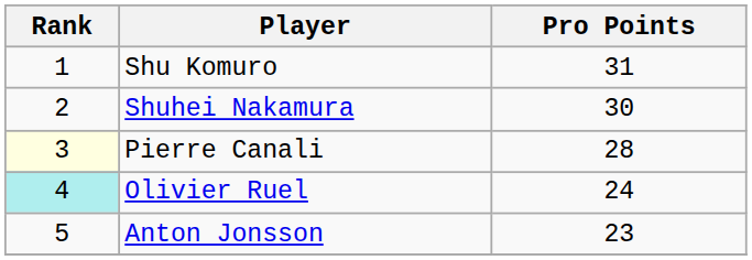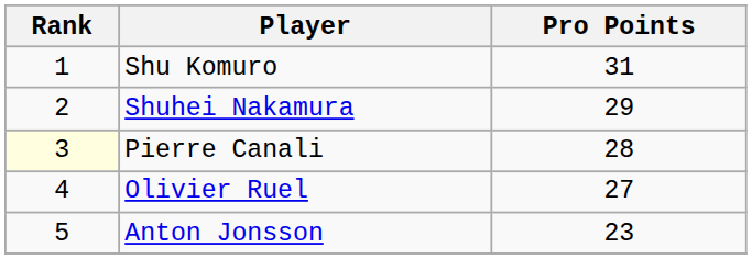 <table class="wikitable" width=30%>
 <tr>
 <th>Rank</th>
 <th>Player</th>
 <th>Pro Points</th>
 </tr>
 <tr>
 <td align=center>1</td>
 <td> Shu Komuro</td>
 <td align=center>31</td>
 </tr>
 <tr>
 <td align=center>2</td>
 <td> <a href='#'>Shuhei Nakamura</a></td>
-<td align=center>30</td>
+<td align=center>29</td>
 </tr>
 <tr>
 <td align=center style="background: lightyellow;">3</td>
 <td> Pierre Canali</td>
 <td align=center>28</td>
 </tr>
 <tr>
-<td align=center style="background: paleturquoise;">4</td>
+<td align=center>4</td>
 <td> <a href='#'>Olivier Ruel</a></td>
-<td align=center>24</td>
+<td align=center>27</td>
 </tr>
 <tr>
 <td align=center>5</td>
 <td> <a href='#'>Anton Jonsson</a></td>
 <td align=center>23</td>
 </tr>
 <tr>
 </tr>
 </table>
